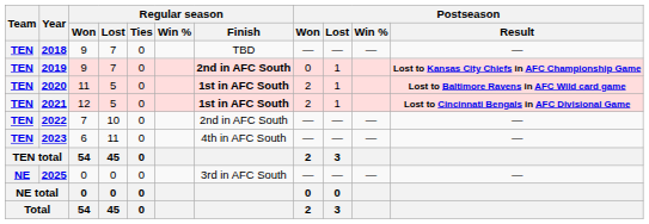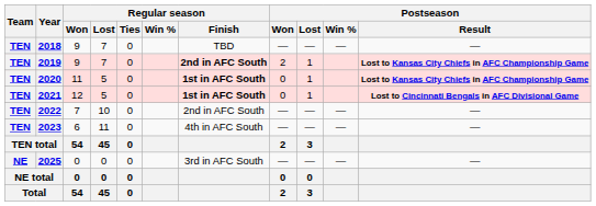 <table class="wikitable" style="font-size: 95%; text-align:center;">
 <tr>
 <th rowspan="2">Team</th>
 <th rowspan="2">Year</th>
 <th colspan="5">Regular season</th>
 <th colspan="4">Postseason</th>
 </tr>
 <tr>
 <th>Won</th>
 <th>Lost</th>
 <th>Ties</th>
 <th>Win %</th>
 <th>Finish</th>
 <th>Won</th>
 <th>Lost</th>
 <th>Win %</th>
 <th>Result</th>
 </tr>
 <tr>
 <th><a href='#'>TEN</a></th>
 <th><a href='#'>2018</a></th>
 <td>9</td>
 <td>7</td>
 <td>0</td>
 <td></td>
 <td>TBD</td>
 <td>—</td>
 <td>—</td>
 <td>—</td>
 <td>—</td>
 </tr>
 <tr style="background:#fdd;">
 <th><a href='#'>TEN</a></th>
 <th><a href='#'>2019</a></th>
 <td>9</td>
 <td>7</td>
 <td>0</td>
 <td></td>
 <td><strong>2nd in AFC South</strong></td>
-<td>0</td>
+<td>2</td>
 <td>1</td>
 <td></td>
 <td><small><strong>Lost to <a href='#'>Kansas City Chiefs</a> in <a href='#'>AFC Championship Game</a></strong></small></td>
 </tr>
 <tr style="background:#fdd;">
 <th><a href='#'>TEN</a></th>
 <th><a href='#'>2020</a></th>
 <td>11</td>
 <td>5</td>
 <td>0</td>
 <td></td>
 <td><strong>1st in AFC South</strong></td>
-<td>2</td>
+<td>0</td>
 <td>1</td>
 <td></td>
-<td><small><strong>Lost to <a href='#'>Baltimore Ravens</a> in <a href='#'>AFC Wild card game</a></strong></small></td>
+<td><small><strong>Lost to <a href='#'>Kansas City Chiefs</a> in <a href='#'>AFC Championship Game</a></strong></small></td>
 </tr>
 <tr style="background:#fdd;">
 <th><a href='#'>TEN</a></th>
 <th><a href='#'>2021</a></th>
 <td>12</td>
 <td>5</td>
 <td>0</td>
 <td></td>
 <td><strong>1st in AFC South</strong></td>
-<td>2</td>
+<td>0</td>
 <td>1</td>
 <td></td>
 <td><small><strong>Lost to <a href='#'>Cincinnati Bengals</a> in <a href='#'>AFC Divisional Game</a></strong></small></td>
 </tr>
 <tr>
 <th><a href='#'>TEN</a></th>
 <th><a href='#'>2022</a></th>
 <td>7</td>
 <td>10</td>
 <td>0</td>
 <td></td>
 <td>2nd in AFC South</td>
 <td>—</td>
 <td>—</td>
 <td>—</td>
 <td>—</td>
 </tr>
 <tr>
 <th><a href='#'>TEN</a></th>
 <th><a href='#'>2023</a></th>
 <td>6</td>
 <td>11</td>
 <td>0</td>
 <td></td>
 <td>4th in AFC South</td>
 <td>—</td>
 <td>—</td>
 <td>—</td>
 <td>—</td>
 </tr>
 <tr>
 <th colspan="2">TEN total</th>
 <th>54</th>
 <th>45</th>
 <th>0</th>
 <th></th>
 <th></th>
 <th>2</th>
 <th>3</th>
 <th></th>
 <th></th>
 </tr>
 <tr>
 <th><a href='#'>NE</a></th>
 <th><a href='#'>2025</a></th>
 <td>0</td>
 <td>0</td>
 <td>0</td>
 <td></td>
 <td>3rd in AFC South</td>
 <td>—</td>
 <td>—</td>
 <td>—</td>
 <td>—</td>
 </tr>
 <tr>
 <th colspan="2">NE total</th>
 <th>0</th>
 <th>0</th>
 <th>0</th>
 <th></th>
 <th></th>
 <th>0</th>
 <th>0</th>
 <th></th>
 <th></th>
 </tr>
 <tr>
 <th colspan="2">Total</th>
 <th>54</th>
 <th>45</th>
 <th>0</th>
 <th></th>
 <th></th>
 <th>2</th>
 <th>3</th>
 <th></th>
 <th></th>
 </tr>
 </table>
